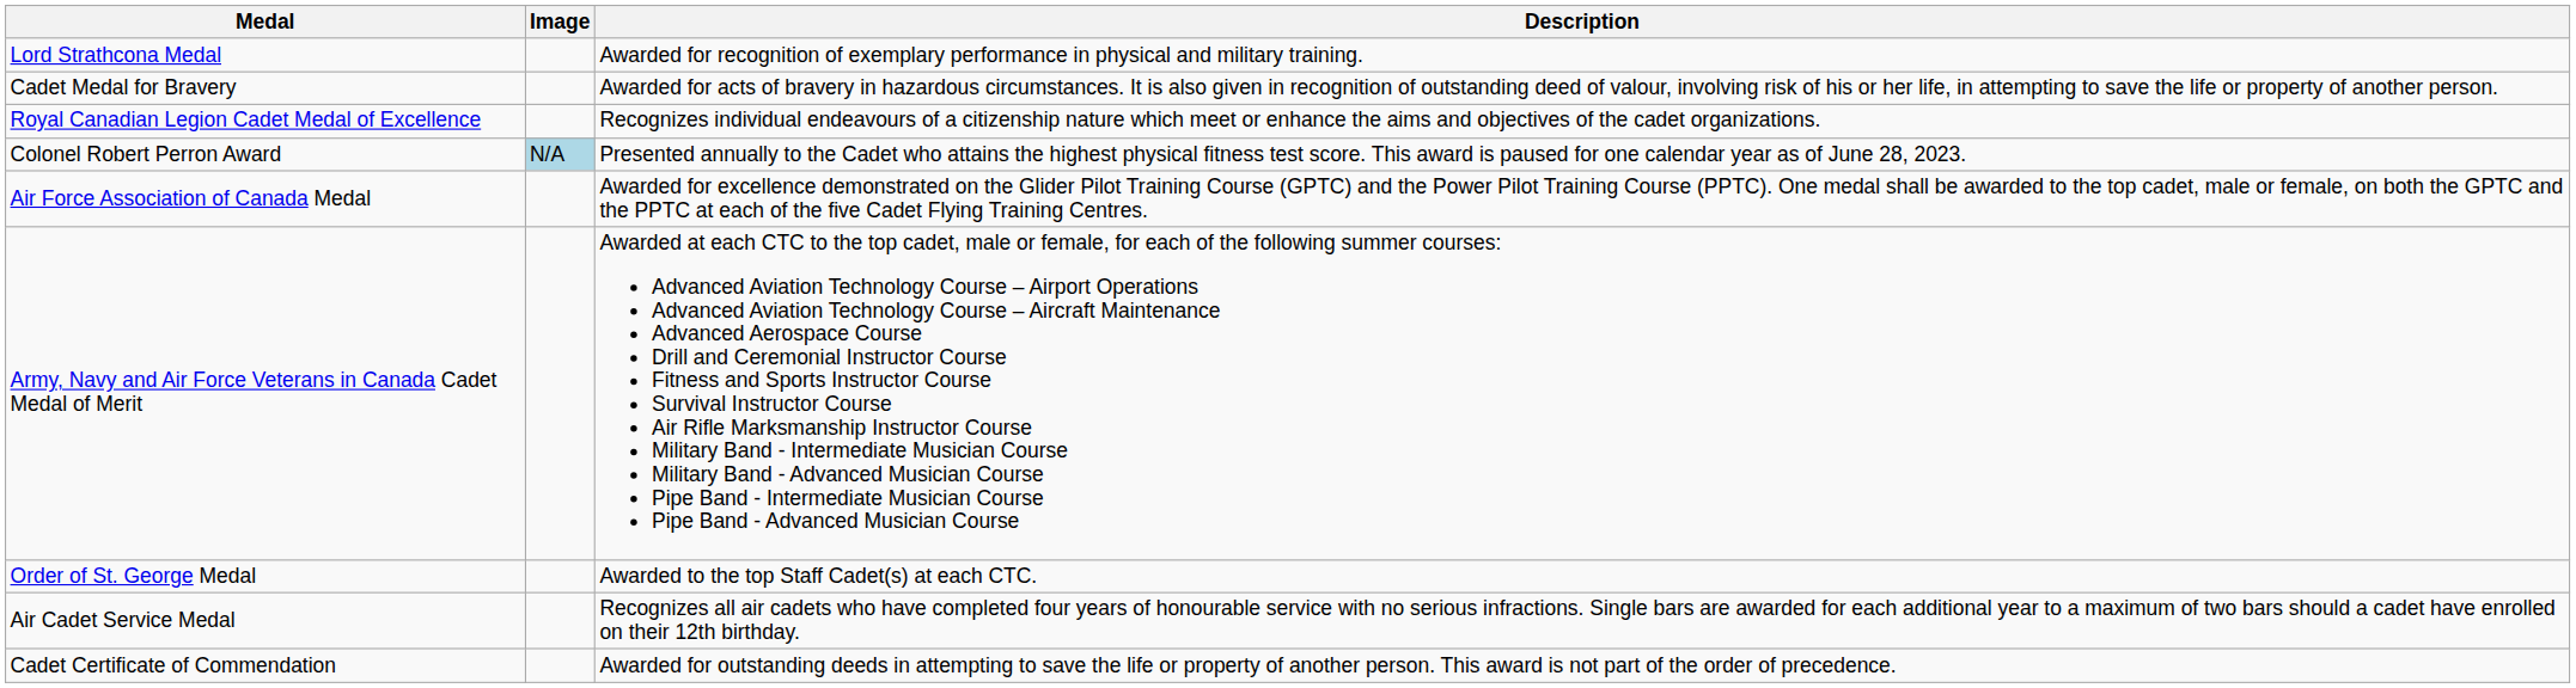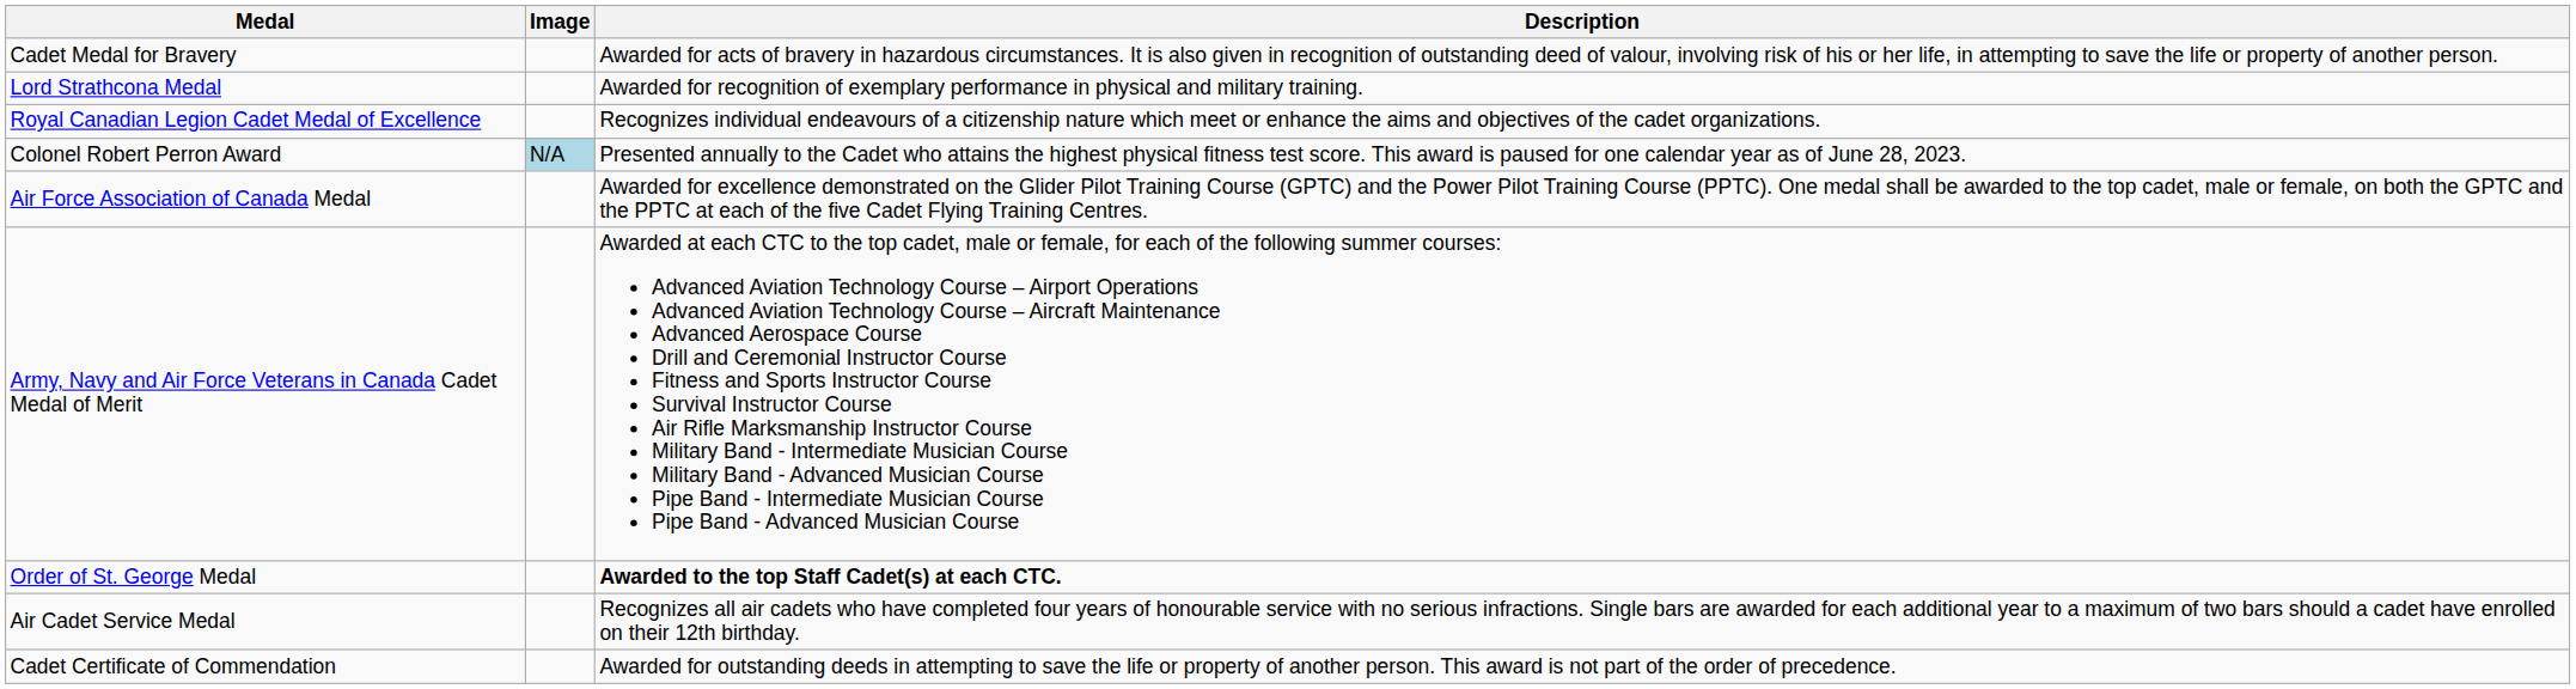 <table class=wikitable>
 <tr>
 <th>Medal</th>
 <th>Image</th>
 <th>Description</th>
 </tr>
 <tr>
+<td>Cadet Medal for Bravery</td>
+<td></td>
+<td>Awarded for acts of bravery in hazardous circumstances. It is also given in recognition of outstanding deed of valour, involving risk of his or her life, in attempting to save the life or property of another person.</td>
+</tr>
+<tr>
 <td><a href='#'>Lord Strathcona Medal</a></td>
 <td></td>
 <td>Awarded for recognition of exemplary performance in physical and military training.</td>
-</tr>
-<tr>
-<td>Cadet Medal for Bravery</td>
-<td></td>
-<td>Awarded for acts of bravery in hazardous circumstances. It is also given in recognition of outstanding deed of valour, involving risk of his or her life, in attempting to save the life or property of another person.</td>
 </tr>
 <tr>
 <td><a href='#'>Royal Canadian Legion Cadet Medal of Excellence</a></td>
 <td></td>
 <td>Recognizes individual endeavours of a citizenship nature which meet or enhance the aims and objectives of the cadet organizations.</td>
 </tr>
 <tr>
 <td>Colonel Robert Perron Award</td>
 <td style="background: lightblue; vertical-align: middle">N/A</td>
 <td>Presented annually to the Cadet who attains the highest physical fitness test score. This award is paused for one calendar year as of June 28, 2023.</td>
 </tr>
 <tr>
 <td><a href='#'>Air Force Association of Canada</a> Medal</td>
 <td></td>
 <td>Awarded for excellence demonstrated on the Glider Pilot Training Course (GPTC) and the Power Pilot Training Course (PPTC). One medal shall be awarded to the top cadet, male or female, on both the GPTC and the PPTC at each of the five Cadet Flying Training Centres.</td>
 </tr>
 <tr>
 <td><a href='#'>Army, Navy and Air Force Veterans in Canada</a> Cadet Medal of Merit</td>
 <td></td>
 <td>Awarded at each CTC to the top cadet, male or female, for each of the following summer courses:<br><ul><li>Advanced Aviation Technology Course – Airport Operations</li><li>Advanced Aviation Technology Course – Aircraft Maintenance</li><li>Advanced Aerospace Course</li><li>Drill and Ceremonial Instructor Course</li><li>Fitness and Sports Instructor Course</li><li>Survival Instructor Course</li><li>Air Rifle Marksmanship Instructor Course</li><li>Military Band - Intermediate Musician Course</li><li>Military Band - Advanced Musician Course</li><li>Pipe Band - Intermediate Musician Course</li><li>Pipe Band - Advanced Musician Course</li></ul></td>
 </tr>
 <tr>
 <td><a href='#'>Order of St. George</a> Medal</td>
 <td></td>
-<td>Awarded to the top Staff Cadet(s) at each CTC.</td>
+<td><strong>Awarded to the top Staff Cadet(s) at each CTC.</strong></td>
 </tr>
 <tr>
 <td>Air Cadet Service Medal</td>
 <td></td>
 <td>Recognizes all air cadets who have completed four years of honourable service with no serious infractions. Single bars are awarded for each additional year to a maximum of two bars should a cadet have enrolled on their 12th birthday.</td>
 </tr>
 <tr>
 <td>Cadet Certificate of Commendation</td>
 <td></td>
 <td>Awarded for outstanding deeds in attempting to save the life or property of another person. This award is not part of the order of precedence.</td>
 </tr>
 </table>
